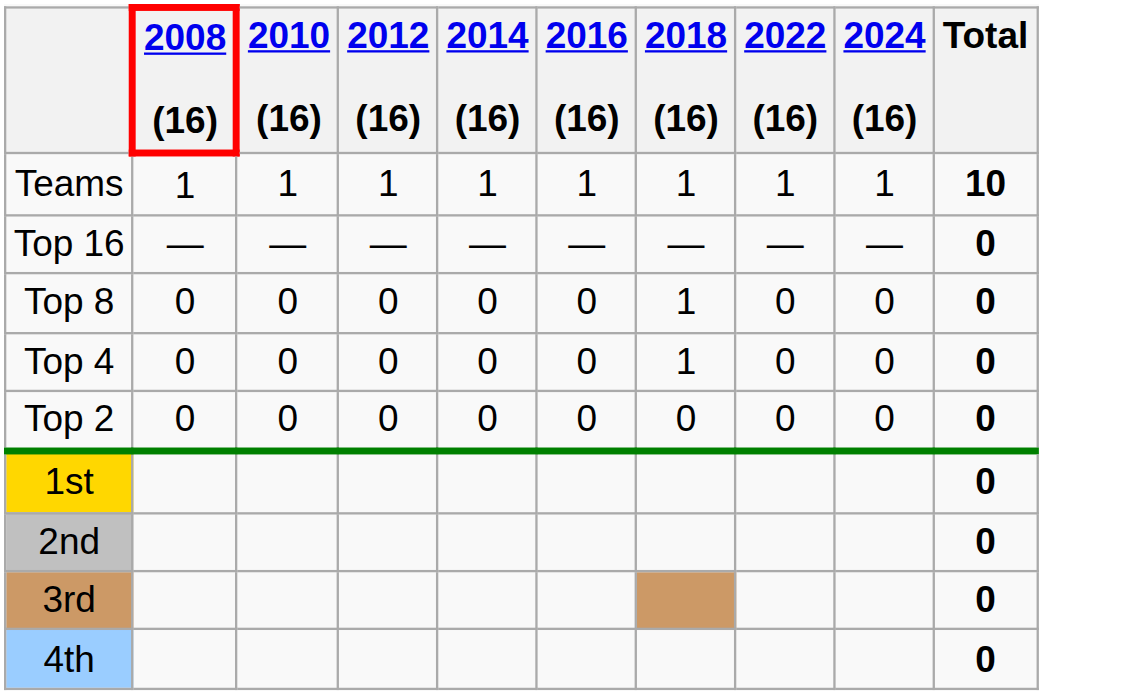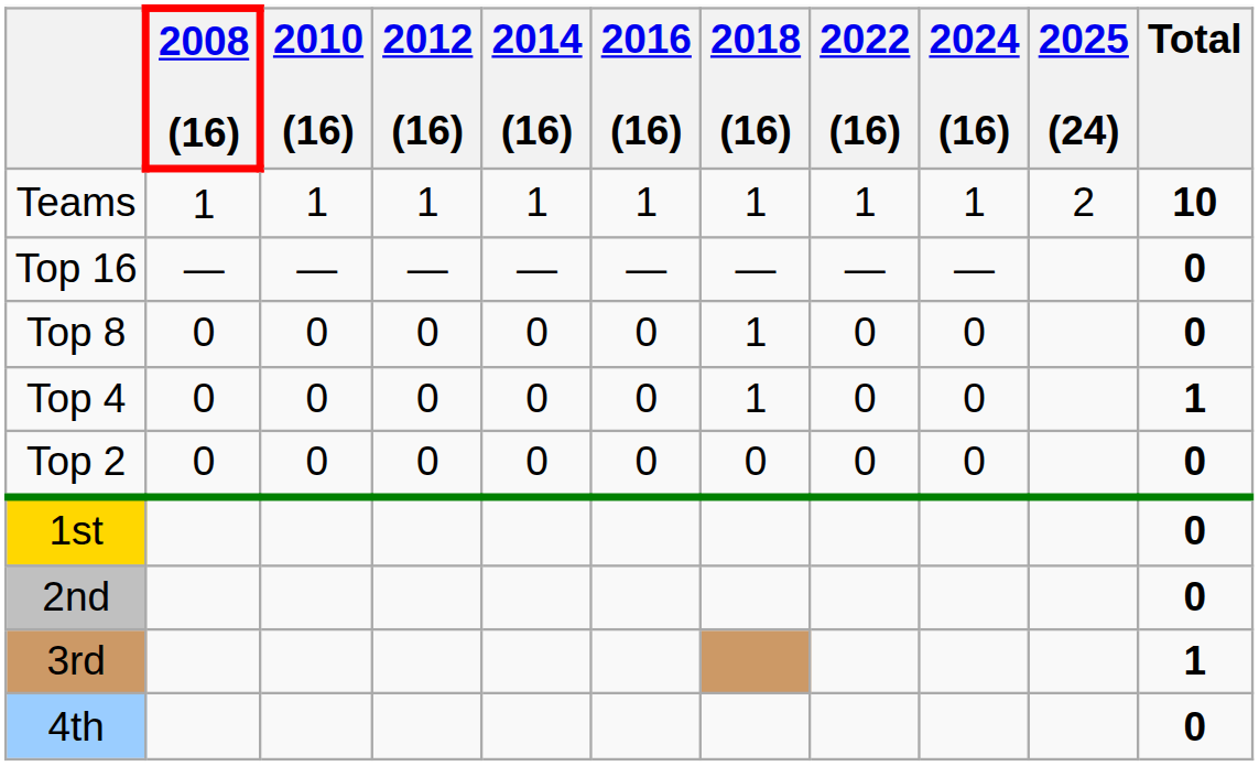 <table class="wikitable" style="text-align: center">
 <tr valign=top>
 <th></th>
 <th style="border:3px solid red"><a href='#'>2008</a><br> <br> (16)</th>
 <th><a href='#'>2010</a><br> <br> (16)</th>
 <th><a href='#'>2012</a><br> <br> (16)</th>
 <th><a href='#'>2014</a><br> <br> (16)</th>
 <th><a href='#'>2016</a><br> <br> (16)</th>
 <th><a href='#'>2018</a><br> <br> (16)</th>
 <th><a href='#'>2022</a><br> <br> (16)</th>
 <th><a href='#'>2024</a><br> <br> (16)</th>
+<th><a href='#'>2025</a><br> <br> (24)</th>
 <th>Total</th>
 </tr>
 <tr>
 <td>Teams</td>
 <td>1</td>
 <td>1</td>
 <td>1</td>
 <td>1</td>
 <td>1</td>
 <td>1</td>
 <td>1</td>
 <td>1</td>
+<td>2</td>
 <td><strong>10</strong></td>
 </tr>
 <tr>
 <td>Top 16</td>
 <td>—</td>
 <td>—</td>
 <td>—</td>
 <td>—</td>
 <td>—</td>
 <td>—</td>
 <td>—</td>
 <td>—</td>
+<td></td>
 <td><strong>0</strong></td>
 </tr>
 <tr>
 <td>Top 8</td>
 <td>0</td>
 <td>0</td>
 <td>0</td>
 <td>0</td>
 <td>0</td>
 <td>1</td>
 <td>0</td>
 <td>0</td>
+<td></td>
 <td><strong>0</strong></td>
 </tr>
 <tr>
 <td>Top 4</td>
 <td>0</td>
 <td>0</td>
 <td>0</td>
 <td>0</td>
 <td>0</td>
 <td>1</td>
 <td>0</td>
 <td>0</td>
-<td><strong>0</strong></td>
+<td></td>
+<td><strong>1</strong></td>
 </tr>
 <tr>
 <td>Top 2</td>
 <td>0</td>
 <td>0</td>
 <td>0</td>
 <td>0</td>
 <td>0</td>
 <td>0</td>
 <td>0</td>
 <td>0</td>
+<td></td>
 <td><strong>0</strong></td>
 </tr>
 <tr style="border-top:3px solid green;">
 <td bgcolor=gold>1st</td>
+<td></td>
 <td></td>
 <td></td>
 <td></td>
 <td></td>
 <td></td>
 <td></td>
 <td></td>
 <td></td>
 <td><strong>0</strong></td>
 </tr>
 <tr>
 <td bgcolor=silver>2nd</td>
 <td></td>
 <td></td>
 <td></td>
 <td></td>
 <td></td>
 <td></td>
 <td></td>
 <td></td>
+<td></td>
 <td><strong>0</strong></td>
 </tr>
 <tr>
 <td bgcolor=#cc9966>3rd</td>
 <td></td>
 <td></td>
 <td></td>
 <td></td>
 <td></td>
 <td bgcolor=#cc9966></td>
 <td></td>
 <td></td>
-<td><strong>0</strong></td>
+<td></td>
+<td><strong>1</strong></td>
 </tr>
 <tr>
 <td bgcolor=#9acdff>4th</td>
 <td></td>
 <td></td>
 <td></td>
 <td></td>
 <td></td>
 <td></td>
 <td></td>
 <td></td>
+<td></td>
 <td><strong>0</strong></td>
 </tr>
 </table>
